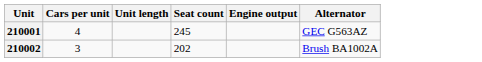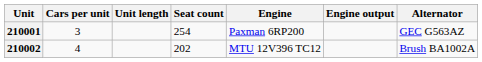 <table class="wikitable">
 <tr>
 <th>Unit</th>
 <th>Cars per unit</th>
 <th>Unit length</th>
 <th>Seat count</th>
+<th>Engine</th>
 <th>Engine output</th>
 <th>Alternator</th>
 </tr>
 <tr>
 <th>210001</th>
-<td align=center>4</td>
+<td align=center>3</td>
 <td></td>
-<td>245 </td>
+<td>254 </td>
+<td><a href='#'>Paxman</a> 6RP200</td>
 <td></td>
 <td><a href='#'>GEC</a> G563AZ</td>
 </tr>
 <tr>
 <th>210002</th>
-<td align=center>3</td>
+<td align=center>4</td>
 <td></td>
 <td>202 </td>
+<td><a href='#'>MTU</a> 12V396 TC12</td>
 <td></td>
 <td><a href='#'>Brush</a> BA1002A</td>
 </tr>
 </table>
